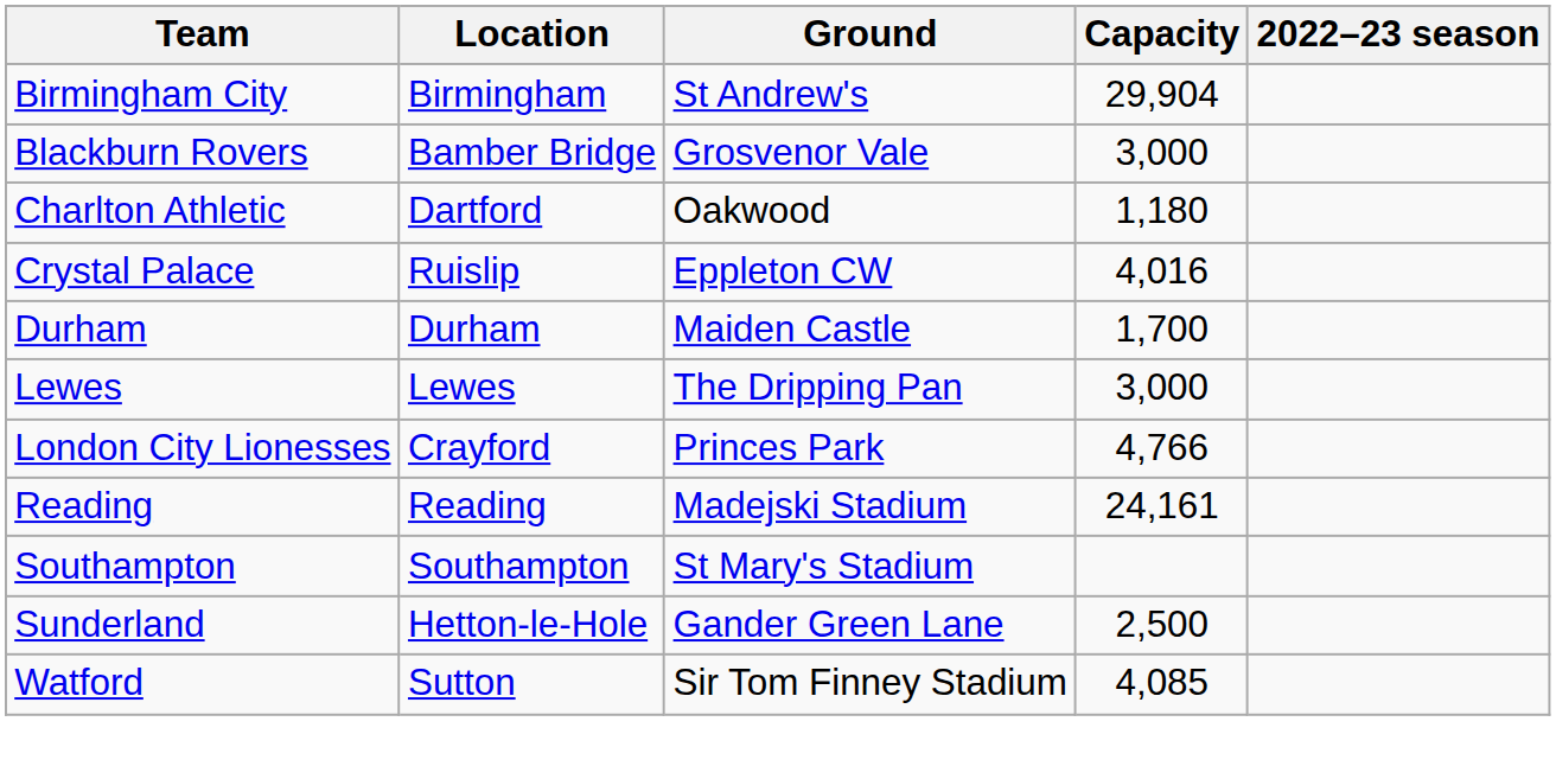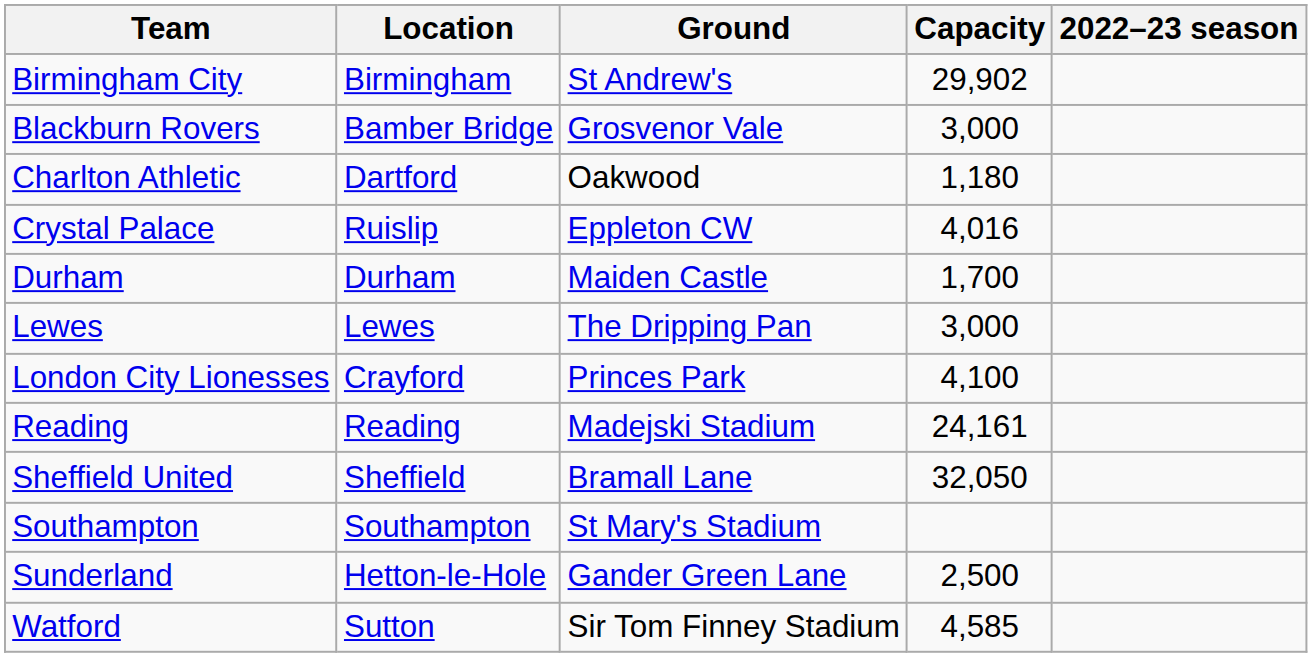 <table class="wikitable sortable">
 <tr>
 <th>Team</th>
 <th>Location</th>
 <th>Ground</th>
 <th>Capacity</th>
 <th data-sort-type="number">2022–23 season</th>
 </tr>
 <tr>
 <td><a href='#'>Birmingham City</a></td>
 <td><a href='#'>Birmingham</a></td>
 <td><a href='#'>St Andrew's</a></td>
-<td style="text-align:center">29,904</td>
+<td style="text-align:center">29,902</td>
 <td style="text-align:center"></td>
 </tr>
 <tr>
 <td><a href='#'>Blackburn Rovers</a></td>
 <td><a href='#'>Bamber Bridge</a></td>
 <td><a href='#'>Grosvenor Vale</a></td>
 <td style="text-align:center">3,000</td>
 <td style="text-align:center"></td>
 </tr>
 <tr>
 <td><a href='#'>Charlton Athletic</a></td>
 <td><a href='#'>Dartford</a></td>
 <td>Oakwood</td>
 <td style="text-align:center">1,180</td>
 <td style="text-align:center"></td>
 </tr>
 <tr>
 <td><a href='#'>Crystal Palace</a></td>
 <td><a href='#'>Ruislip</a></td>
 <td><a href='#'>Eppleton CW</a></td>
 <td style="text-align:center">4,016</td>
 <td style="text-align:center"></td>
 </tr>
 <tr>
 <td><a href='#'>Durham</a></td>
 <td><a href='#'>Durham</a></td>
 <td><a href='#'>Maiden Castle</a></td>
 <td style="text-align:center">1,700</td>
 <td style="text-align:center"></td>
 </tr>
 <tr>
 <td><a href='#'>Lewes</a></td>
 <td><a href='#'>Lewes</a></td>
 <td><a href='#'>The Dripping Pan</a></td>
 <td style="text-align:center">3,000</td>
 <td style="text-align:center"></td>
 </tr>
 <tr>
 <td><a href='#'>London City Lionesses</a></td>
 <td><a href='#'>Crayford</a></td>
 <td><a href='#'>Princes Park</a></td>
-<td style="text-align:center">4,766</td>
+<td style="text-align:center">4,100</td>
 <td style="text-align:center"></td>
 </tr>
 <tr>
 <td><a href='#'>Reading</a></td>
 <td><a href='#'>Reading</a></td>
 <td><a href='#'>Madejski Stadium</a></td>
 <td style="text-align:center">24,161</td>
+<td style="text-align:center"></td>
+</tr>
+<tr>
+<td><a href='#'>Sheffield United</a></td>
+<td><a href='#'>Sheffield</a></td>
+<td><a href='#'>Bramall Lane</a></td>
+<td style="text-align:center">32,050</td>
 <td style="text-align:center"></td>
 </tr>
 <tr>
 <td><a href='#'>Southampton</a></td>
 <td><a href='#'>Southampton</a></td>
 <td><a href='#'>St Mary's Stadium</a></td>
 <td style="text-align:center"></td>
 <td style="text-align:center"></td>
 </tr>
 <tr>
 <td><a href='#'>Sunderland</a></td>
 <td><a href='#'>Hetton-le-Hole</a></td>
 <td><a href='#'>Gander Green Lane</a></td>
 <td style="text-align:center">2,500</td>
 <td style="text-align:center"></td>
 </tr>
 <tr>
 <td><a href='#'>Watford</a></td>
 <td><a href='#'>Sutton</a></td>
 <td>Sir Tom Finney Stadium</td>
-<td style="text-align:center">4,085</td>
+<td style="text-align:center">4,585</td>
 <td style="text-align:center"></td>
 </tr>
 </table>
